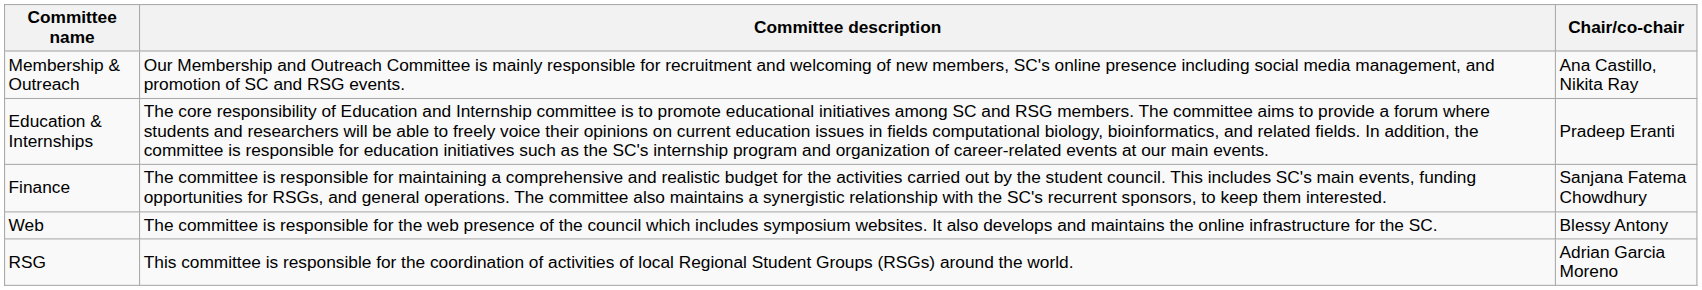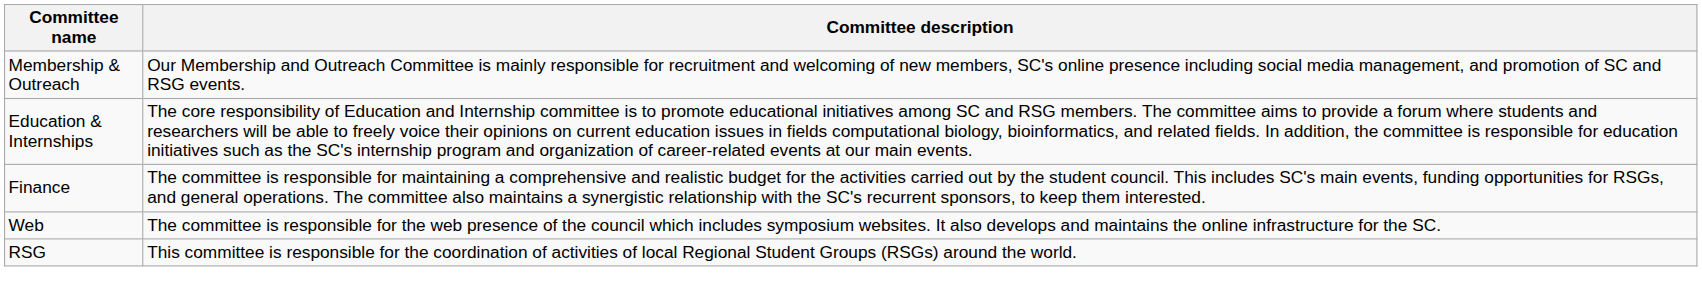 <table class="wikitable">
 <tr>
 <th scope="col">Committee name</th>
 <th scope="col">Committee description</th>
-<th scope="col">Chair/co-chair</th>
 </tr>
 <tr>
 <td>Membership & Outreach</td>
 <td>Our Membership and Outreach Committee is mainly responsible for recruitment and welcoming of new members, SC's online presence including social media management, and promotion of SC and RSG events.</td>
-<td>Ana Castillo, Nikita Ray</td>
 </tr>
 <tr>
 <td>Education & Internships</td>
 <td>The core responsibility of Education and Internship committee is to promote educational initiatives among SC and RSG members. The committee aims to provide a forum where students and researchers will be able to freely voice their opinions on current education issues in fields computational biology, bioinformatics, and related fields. In addition, the committee is responsible for education initiatives such as the SC's internship program and organization of career-related events at our main events.</td>
-<td>Pradeep Eranti</td>
 </tr>
 <tr>
 <td>Finance</td>
 <td>The committee is responsible for maintaining a comprehensive and realistic budget for the activities carried out by the student council. This includes SC's main events, funding opportunities for RSGs, and general operations. The committee also maintains a synergistic relationship with the SC's recurrent sponsors, to keep them interested.</td>
-<td>Sanjana Fatema Chowdhury</td>
 </tr>
 <tr>
 <td>Web</td>
 <td>The committee is responsible for the web presence of the council which includes symposium websites. It also develops and maintains the online infrastructure for the SC.</td>
-<td>Blessy Antony</td>
 </tr>
 <tr>
 <td>RSG</td>
 <td>This committee is responsible for the coordination of activities of local Regional Student Groups (RSGs) around the world.</td>
-<td>Adrian Garcia Moreno</td>
 </tr>
 </table>
